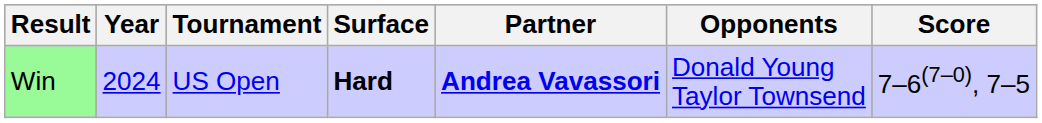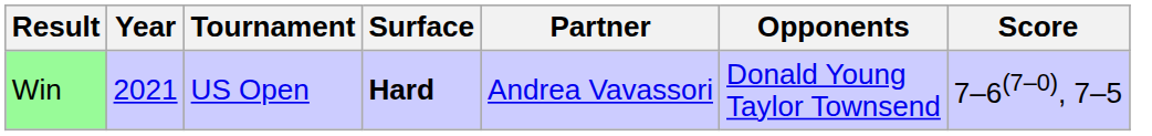 <table class="sortable wikitable">
 <tr>
 <th>Result</th>
 <th>Year</th>
 <th>Tournament</th>
 <th>Surface</th>
 <th>Partner</th>
 <th>Opponents</th>
 <th class=unsortable>Score</th>
 </tr>
 <tr style=background:#ccf;>
 <td bgcolor=98FB98>Win</td>
-<td><a href='#'>2024</a></td>
+<td><a href='#'>2021</a></td>
 <td><a href='#'>US Open</a></td>
 <td><strong>Hard</strong></td>
-<td><strong> <a href='#'>Andrea Vavassori</a></strong></td>
+<td> <a href='#'>Andrea Vavassori</a></td>
 <td> <a href='#'>Donald Young</a><br> <a href='#'>Taylor Townsend</a></td>
 <td>7–6<sup>(7–0)</sup>, 7–5</td>
 </tr>
 </table>
